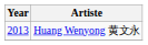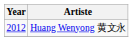 <table class="wikitable sortable">
 <tr>
 <th>Year</th>
 <th>Artiste</th>
 </tr>
 <tr>
-<td style="text-align:center;"><a href='#'>2013</a></td>
+<td style="text-align:center;"><a href='#'>2012</a></td>
 <td><a href='#'>Huang Wenyong</a> 黄文永</td>
 </tr>
 <tr>
 </tr>
 </table>
